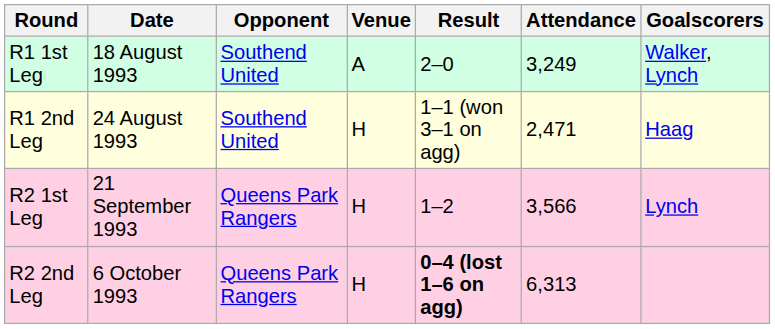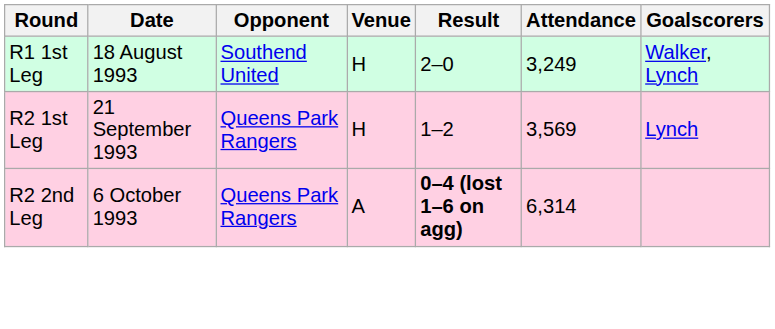 <table class="wikitable">
 <tr>
 <th>Round</th>
 <th>Date</th>
 <th>Opponent</th>
 <th>Venue</th>
 <th>Result</th>
 <th>Attendance</th>
 <th>Goalscorers</th>
 </tr>
 <tr style="background-color: #d0ffe3;">
 <td>R1 1st Leg</td>
 <td>18 August 1993</td>
 <td><a href='#'>Southend United</a></td>
-<td>A</td>
+<td>H</td>
 <td>2–0</td>
 <td>3,249</td>
 <td><a href='#'>Walker</a>, <a href='#'>Lynch</a></td>
-</tr>
-<tr style="background-color: #ffffdd;">
-<td>R1 2nd Leg</td>
-<td>24 August 1993</td>
-<td><a href='#'>Southend United</a></td>
-<td>H</td>
-<td>1–1 (won 3–1 on agg)</td>
-<td>2,471</td>
-<td><a href='#'>Haag</a></td>
 </tr>
 <tr style="background-color: #ffd0e3;">
 <td>R2 1st Leg</td>
 <td>21 September 1993</td>
 <td><a href='#'>Queens Park Rangers</a></td>
 <td>H</td>
 <td>1–2</td>
-<td>3,566</td>
+<td>3,569</td>
 <td><a href='#'>Lynch</a></td>
 </tr>
 <tr style="background-color: #ffd0e3;">
 <td>R2 2nd Leg</td>
 <td>6 October 1993</td>
 <td><a href='#'>Queens Park Rangers</a></td>
-<td>H</td>
+<td>A</td>
 <td><strong>0–4 (lost 1–6 on agg)</strong></td>
-<td>6,313</td>
+<td>6,314</td>
 <td></td>
 </tr>
 </table>
